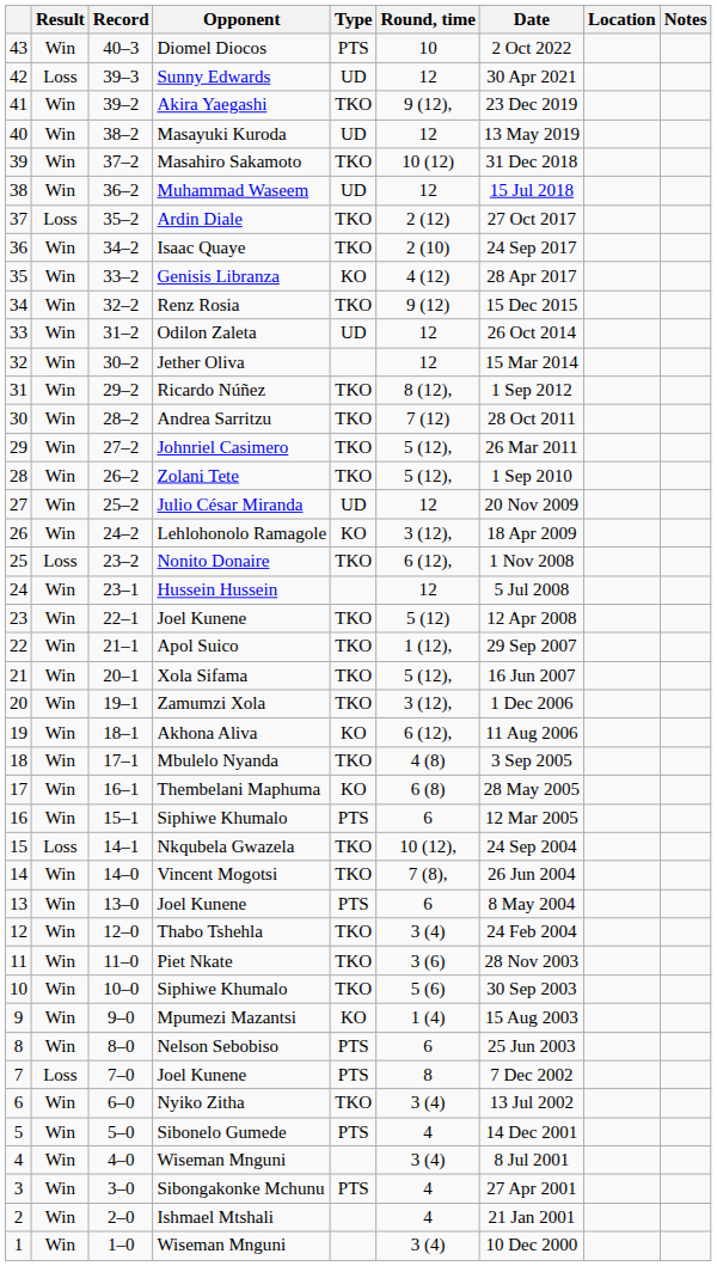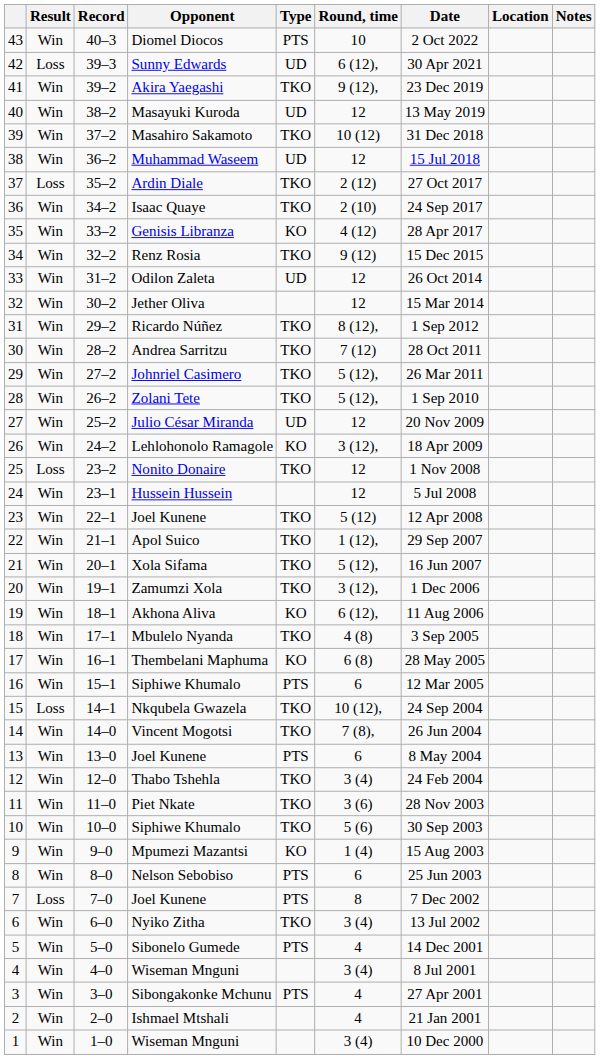 <table class="wikitable" style="text-align:center">
 <tr>
 <th></th>
 <th>Result</th>
 <th>Record</th>
 <th>Opponent</th>
 <th>Type</th>
 <th>Round, time</th>
 <th>Date</th>
 <th>Location</th>
 <th>Notes</th>
 </tr>
 <tr>
 <td>43</td>
 <td>Win</td>
 <td>40–3</td>
 <td style="text-align:left;">Diomel Diocos</td>
 <td>PTS</td>
 <td>10</td>
 <td>2 Oct 2022</td>
 <td style="text-align:left;"></td>
 <td></td>
 </tr>
 <tr>
 <td>42</td>
 <td>Loss</td>
 <td>39–3</td>
 <td style="text-align:left;"><a href='#'>Sunny Edwards</a></td>
 <td>UD</td>
-<td>12</td>
+<td>6 (12), </td>
 <td>30 Apr 2021</td>
 <td style="text-align:left;"></td>
 <td style="text-align:left;"></td>
 </tr>
 <tr>
 <td>41</td>
 <td>Win</td>
 <td>39–2</td>
 <td style="text-align:left;"><a href='#'>Akira Yaegashi</a></td>
 <td>TKO</td>
 <td>9 (12), </td>
 <td>23 Dec 2019</td>
 <td style="text-align:left;"></td>
 <td style="text-align:left;"></td>
 </tr>
 <tr>
 <td>40</td>
 <td>Win</td>
 <td>38–2</td>
 <td style="text-align:left;">Masayuki Kuroda</td>
 <td>UD</td>
 <td>12</td>
 <td>13 May 2019</td>
 <td style="text-align:left;"></td>
 <td style="text-align:left;"></td>
 </tr>
 <tr>
 <td>39</td>
 <td>Win</td>
 <td>37–2</td>
 <td style="text-align:left;">Masahiro Sakamoto</td>
 <td>TKO</td>
 <td>10 (12)</td>
 <td>31 Dec 2018</td>
 <td style="text-align:left;"></td>
 <td style="text-align:left;"></td>
 </tr>
 <tr>
 <td>38</td>
 <td>Win</td>
 <td>36–2</td>
 <td style="text-align:left;"><a href='#'>Muhammad Waseem</a></td>
 <td>UD</td>
 <td>12</td>
 <td><a href='#'>15 Jul 2018</a></td>
 <td style="text-align:left;"></td>
 <td style="text-align:left;"></td>
 </tr>
 <tr>
 <td>37</td>
 <td>Loss</td>
 <td>35–2</td>
 <td style="text-align:left;"><a href='#'>Ardin Diale</a></td>
 <td>TKO</td>
 <td>2 (12)</td>
 <td>27 Oct 2017</td>
 <td style="text-align:left;"></td>
 <td style="text-align:left;"></td>
 </tr>
 <tr>
 <td>36</td>
 <td>Win</td>
 <td>34–2</td>
 <td style="text-align:left;">Isaac Quaye</td>
 <td>TKO</td>
 <td>2 (10)</td>
 <td>24 Sep 2017</td>
 <td style="text-align:left;"></td>
 <td></td>
 </tr>
 <tr>
 <td>35</td>
 <td>Win</td>
 <td>33–2</td>
 <td style="text-align:left;"><a href='#'>Genisis Libranza</a></td>
 <td>KO</td>
 <td>4 (12)</td>
 <td>28 Apr 2017</td>
 <td style="text-align:left;"></td>
 <td style="text-align:left;"></td>
 </tr>
 <tr>
 <td>34</td>
 <td>Win</td>
 <td>32–2</td>
 <td style="text-align:left;">Renz Rosia</td>
 <td>TKO</td>
 <td>9 (12)</td>
 <td>15 Dec 2015</td>
 <td style="text-align:left;"></td>
 <td style="text-align:left;"></td>
 </tr>
 <tr>
 <td>33</td>
 <td>Win</td>
 <td>31–2</td>
 <td style="text-align:left;">Odilon Zaleta</td>
 <td>UD</td>
 <td>12</td>
 <td>26 Oct 2014</td>
 <td style="text-align:left;"></td>
 <td style="text-align:left;"></td>
 </tr>
 <tr>
 <td>32</td>
 <td>Win</td>
 <td>30–2</td>
 <td style="text-align:left;">Jether Oliva</td>
 <td></td>
 <td>12</td>
 <td>15 Mar 2014</td>
 <td style="text-align:left;"></td>
 <td style="text-align:left;"></td>
 </tr>
 <tr>
 <td>31</td>
 <td>Win</td>
 <td>29–2</td>
 <td style="text-align:left;">Ricardo Núñez</td>
 <td>TKO</td>
 <td>8 (12), </td>
 <td>1 Sep 2012</td>
 <td style="text-align:left;"></td>
 <td style="text-align:left;"></td>
 </tr>
 <tr>
 <td>30</td>
 <td>Win</td>
 <td>28–2</td>
 <td style="text-align:left;">Andrea Sarritzu</td>
 <td>TKO</td>
 <td>7 (12)</td>
 <td>28 Oct 2011</td>
 <td style="text-align:left;"></td>
 <td style="text-align:left;"></td>
 </tr>
 <tr>
 <td>29</td>
 <td>Win</td>
 <td>27–2</td>
 <td style="text-align:left;"><a href='#'>Johnriel Casimero</a></td>
 <td>TKO</td>
 <td>5 (12), </td>
 <td>26 Mar 2011</td>
 <td style="text-align:left;"></td>
 <td style="text-align:left;"></td>
 </tr>
 <tr>
 <td>28</td>
 <td>Win</td>
 <td>26–2</td>
 <td style="text-align:left;"><a href='#'>Zolani Tete</a></td>
 <td>TKO</td>
 <td>5 (12), </td>
 <td>1 Sep 2010</td>
 <td style="text-align:left;"></td>
 <td style="text-align:left;"></td>
 </tr>
 <tr>
 <td>27</td>
 <td>Win</td>
 <td>25–2</td>
 <td style="text-align:left;"><a href='#'>Julio César Miranda</a></td>
 <td>UD</td>
 <td>12</td>
 <td>20 Nov 2009</td>
 <td style="text-align:left;"></td>
 <td style="text-align:left;"></td>
 </tr>
 <tr>
 <td>26</td>
 <td>Win</td>
 <td>24–2</td>
 <td style="text-align:left;">Lehlohonolo Ramagole</td>
 <td>KO</td>
 <td>3 (12), </td>
 <td>18 Apr 2009</td>
 <td style="text-align:left;"></td>
 <td></td>
 </tr>
 <tr>
 <td>25</td>
 <td>Loss</td>
 <td>23–2</td>
 <td style="text-align:left;"><a href='#'>Nonito Donaire</a></td>
 <td>TKO</td>
-<td>6 (12), </td>
+<td>12</td>
 <td>1 Nov 2008</td>
 <td style="text-align:left;"></td>
 <td style="text-align:left;"></td>
 </tr>
 <tr>
 <td>24</td>
 <td>Win</td>
 <td>23–1</td>
 <td style="text-align:left;"><a href='#'>Hussein Hussein</a></td>
 <td></td>
 <td>12</td>
 <td>5 Jul 2008</td>
 <td style="text-align:left;"></td>
 <td></td>
 </tr>
 <tr>
 <td>23</td>
 <td>Win</td>
 <td>22–1</td>
 <td style="text-align:left;">Joel Kunene</td>
 <td>TKO</td>
 <td>5 (12)</td>
 <td>12 Apr 2008</td>
 <td style="text-align:left;"></td>
 <td style="text-align:left;"></td>
 </tr>
 <tr>
 <td>22</td>
 <td>Win</td>
 <td>21–1</td>
 <td style="text-align:left;">Apol Suico</td>
 <td>TKO</td>
 <td>1 (12), </td>
 <td>29 Sep 2007</td>
 <td style="text-align:left;"></td>
 <td style="text-align:left;"></td>
 </tr>
 <tr>
 <td>21</td>
 <td>Win</td>
 <td>20–1</td>
 <td style="text-align:left;">Xola Sifama</td>
 <td>TKO</td>
 <td>5 (12), </td>
 <td>16 Jun 2007</td>
 <td style="text-align:left;"></td>
 <td style="text-align:left;"></td>
 </tr>
 <tr>
 <td>20</td>
 <td>Win</td>
 <td>19–1</td>
 <td style="text-align:left;">Zamumzi Xola</td>
 <td>TKO</td>
 <td>3 (12), </td>
 <td>1 Dec 2006</td>
 <td style="text-align:left;"></td>
 <td style="text-align:left;"></td>
 </tr>
 <tr>
 <td>19</td>
 <td>Win</td>
 <td>18–1</td>
 <td style="text-align:left;">Akhona Aliva</td>
 <td>KO</td>
 <td>6 (12), </td>
 <td>11 Aug 2006</td>
 <td style="text-align:left;"></td>
 <td style="text-align:left;"></td>
 </tr>
 <tr>
 <td>18</td>
 <td>Win</td>
 <td>17–1</td>
 <td style="text-align:left;">Mbulelo Nyanda</td>
 <td>TKO</td>
 <td>4 (8)</td>
 <td>3 Sep 2005</td>
 <td style="text-align:left;"></td>
 <td></td>
 </tr>
 <tr>
 <td>17</td>
 <td>Win</td>
 <td>16–1</td>
 <td style="text-align:left;">Thembelani Maphuma</td>
 <td>KO</td>
 <td>6 (8)</td>
 <td>28 May 2005</td>
 <td style="text-align:left;"></td>
 <td></td>
 </tr>
 <tr>
 <td>16</td>
 <td>Win</td>
 <td>15–1</td>
 <td style="text-align:left;">Siphiwe Khumalo</td>
 <td>PTS</td>
 <td>6</td>
 <td>12 Mar 2005</td>
 <td style="text-align:left;"></td>
 <td></td>
 </tr>
 <tr>
 <td>15</td>
 <td>Loss</td>
 <td>14–1</td>
 <td style="text-align:left;">Nkqubela Gwazela</td>
 <td>TKO</td>
 <td>10 (12), </td>
 <td>24 Sep 2004</td>
 <td style="text-align:left;"></td>
 <td style="text-align:left;"></td>
 </tr>
 <tr>
 <td>14</td>
 <td>Win</td>
 <td>14–0</td>
 <td style="text-align:left;">Vincent Mogotsi</td>
 <td>TKO</td>
 <td>7 (8), </td>
 <td>26 Jun 2004</td>
 <td style="text-align:left;"></td>
 <td></td>
 </tr>
 <tr>
 <td>13</td>
 <td>Win</td>
 <td>13–0</td>
 <td style="text-align:left;">Joel Kunene</td>
 <td>PTS</td>
 <td>6</td>
 <td>8 May 2004</td>
 <td style="text-align:left;"></td>
 <td></td>
 </tr>
 <tr>
 <td>12</td>
 <td>Win</td>
 <td>12–0</td>
 <td style="text-align:left;">Thabo Tshehla</td>
 <td>TKO</td>
 <td>3 (4)</td>
 <td>24 Feb 2004</td>
 <td style="text-align:left;"></td>
 <td></td>
 </tr>
 <tr>
 <td>11</td>
 <td>Win</td>
 <td>11–0</td>
 <td style="text-align:left;">Piet Nkate</td>
 <td>TKO</td>
 <td>3 (6)</td>
 <td>28 Nov 2003</td>
 <td style="text-align:left;"></td>
 <td></td>
 </tr>
 <tr>
 <td>10</td>
 <td>Win</td>
 <td>10–0</td>
 <td style="text-align:left;">Siphiwe Khumalo</td>
 <td>TKO</td>
 <td>5 (6)</td>
 <td>30 Sep 2003</td>
 <td style="text-align:left;"></td>
 <td></td>
 </tr>
 <tr>
 <td>9</td>
 <td>Win</td>
 <td>9–0</td>
 <td style="text-align:left;">Mpumezi Mazantsi</td>
 <td>KO</td>
 <td>1 (4)</td>
 <td>15 Aug 2003</td>
 <td style="text-align:left;"></td>
 <td></td>
 </tr>
 <tr>
 <td>8</td>
 <td>Win</td>
 <td>8–0</td>
 <td style="text-align:left;">Nelson Sebobiso</td>
 <td>PTS</td>
 <td>6</td>
 <td>25 Jun 2003</td>
 <td style="text-align:left;"></td>
 <td></td>
 </tr>
 <tr>
 <td>7</td>
 <td>Loss</td>
 <td>7–0</td>
 <td style="text-align:left;">Joel Kunene</td>
 <td>PTS</td>
 <td>8</td>
 <td>7 Dec 2002</td>
 <td style="text-align:left;"></td>
 <td></td>
 </tr>
 <tr>
 <td>6</td>
 <td>Win</td>
 <td>6–0</td>
 <td style="text-align:left;">Nyiko Zitha</td>
 <td>TKO</td>
 <td>3 (4)</td>
 <td>13 Jul 2002</td>
 <td style="text-align:left;"></td>
 <td></td>
 </tr>
 <tr>
 <td>5</td>
 <td>Win</td>
 <td>5–0</td>
 <td style="text-align:left;">Sibonelo Gumede</td>
 <td>PTS</td>
 <td>4</td>
 <td>14 Dec 2001</td>
 <td style="text-align:left;"></td>
 <td></td>
 </tr>
 <tr>
 <td>4</td>
 <td>Win</td>
 <td>4–0</td>
 <td style="text-align:left;">Wiseman Mnguni</td>
 <td></td>
 <td>3 (4)</td>
 <td>8 Jul 2001</td>
 <td style="text-align:left;"></td>
 <td></td>
 </tr>
 <tr>
 <td>3</td>
 <td>Win</td>
 <td>3–0</td>
 <td style="text-align:left;">Sibongakonke Mchunu</td>
 <td>PTS</td>
 <td>4</td>
 <td>27 Apr 2001</td>
 <td style="text-align:left;"></td>
 <td></td>
 </tr>
 <tr>
 <td>2</td>
 <td>Win</td>
 <td>2–0</td>
 <td style="text-align:left;">Ishmael Mtshali</td>
 <td></td>
 <td>4</td>
 <td>21 Jan 2001</td>
 <td style="text-align:left;"></td>
 <td></td>
 </tr>
 <tr>
 <td>1</td>
 <td>Win</td>
 <td>1–0</td>
 <td style="text-align:left;">Wiseman Mnguni</td>
 <td></td>
 <td>3 (4)</td>
 <td>10 Dec 2000</td>
 <td style="text-align:left;"></td>
 <td></td>
 </tr>
 </table>
